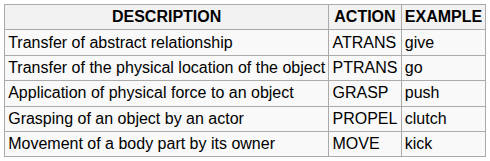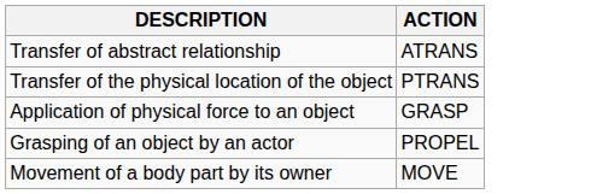 <table class="wikitable">
 <tr>
 <th>DESCRIPTION</th>
 <th>ACTION</th>
-<th>EXAMPLE</th>
 </tr>
 <tr>
 <td>Transfer of abstract relationship</td>
 <td>ATRANS</td>
-<td>give</td>
 </tr>
 <tr>
 <td>Transfer of the physical location of the object</td>
 <td>PTRANS</td>
-<td>go</td>
 </tr>
 <tr>
 <td>Application of physical force to an object</td>
 <td>GRASP</td>
-<td>push</td>
 </tr>
 <tr>
 <td>Grasping of an object by an actor</td>
 <td>PROPEL</td>
-<td>clutch</td>
 </tr>
 <tr>
 <td>Movement of a body part by its owner</td>
 <td>MOVE</td>
-<td>kick</td>
 </tr>
 </table>
